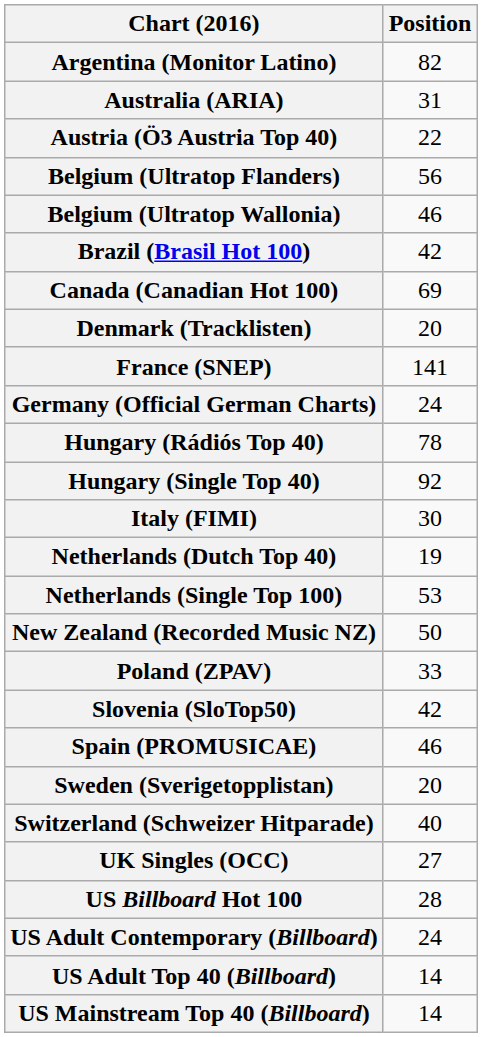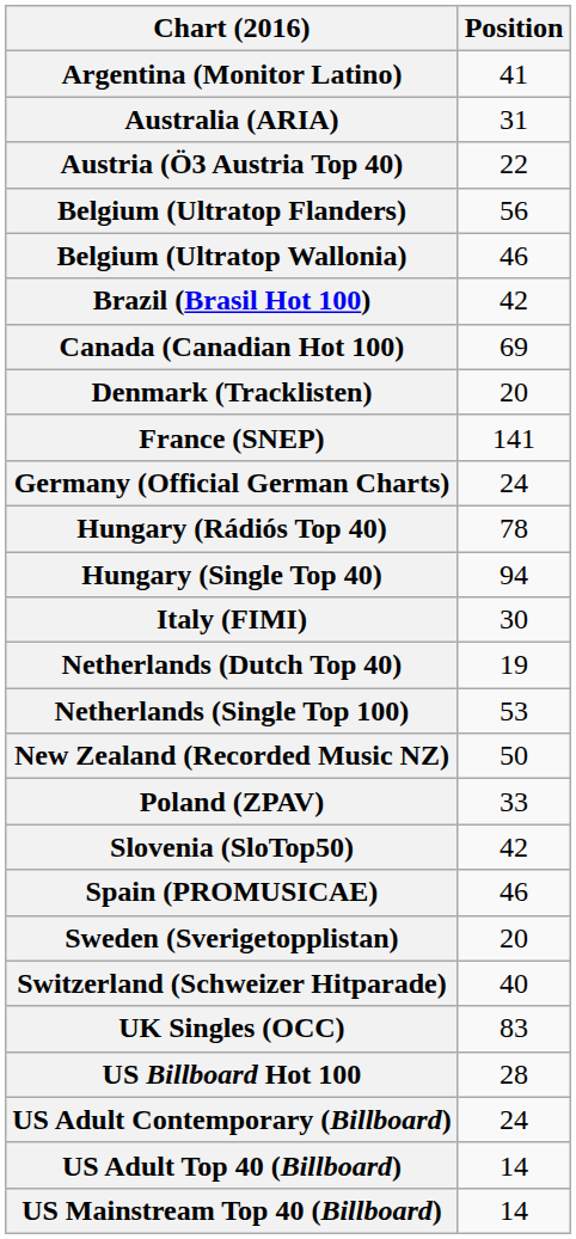 <table class="wikitable plainrowheaders sortable" style="text-align:center">
 <tr>
 <th>Chart (2016)</th>
 <th>Position</th>
 </tr>
 <tr>
 <th scope="row">Argentina (Monitor Latino)</th>
-<td>82</td>
+<td>41</td>
 </tr>
 <tr>
 <th scope="row">Australia (ARIA)</th>
 <td>31</td>
 </tr>
 <tr>
 <th scope="row">Austria (Ö3 Austria Top 40)</th>
 <td>22</td>
 </tr>
 <tr>
 <th scope="row">Belgium (Ultratop Flanders)</th>
 <td>56</td>
 </tr>
 <tr>
 <th scope="row">Belgium (Ultratop Wallonia)</th>
 <td>46</td>
 </tr>
 <tr>
 <th scope="row">Brazil (<a href='#'>Brasil Hot 100</a>)</th>
 <td>42</td>
 </tr>
 <tr>
 <th scope="row">Canada (Canadian Hot 100)</th>
 <td>69</td>
 </tr>
 <tr>
 <th scope="row">Denmark (Tracklisten)</th>
 <td>20</td>
 </tr>
 <tr>
 <th scope="row">France (SNEP)</th>
 <td>141</td>
 </tr>
 <tr>
 <th scope="row">Germany (Official German Charts)</th>
 <td>24</td>
 </tr>
 <tr>
 <th scope="row">Hungary (Rádiós Top 40)</th>
 <td>78</td>
 </tr>
 <tr>
 <th scope="row">Hungary (Single Top 40)</th>
-<td>92</td>
+<td>94</td>
 </tr>
 <tr>
 <th scope="row">Italy (FIMI)</th>
 <td>30</td>
 </tr>
 <tr>
 <th scope="row">Netherlands (Dutch Top 40)</th>
 <td>19</td>
 </tr>
 <tr>
 <th scope="row">Netherlands (Single Top 100)</th>
 <td>53</td>
 </tr>
 <tr>
 <th scope="row">New Zealand (Recorded Music NZ)</th>
 <td>50</td>
 </tr>
 <tr>
 <th scope="row">Poland (ZPAV)</th>
 <td>33</td>
 </tr>
 <tr>
 <th scope="row">Slovenia (SloTop50)</th>
 <td>42</td>
 </tr>
 <tr>
 <th scope="row">Spain (PROMUSICAE)</th>
 <td>46</td>
 </tr>
 <tr>
 <th scope="row">Sweden (Sverigetopplistan)</th>
 <td>20</td>
 </tr>
 <tr>
 <th scope="row">Switzerland (Schweizer Hitparade)</th>
 <td>40</td>
 </tr>
 <tr>
 <th scope="row">UK Singles (OCC)</th>
-<td>27</td>
+<td>83</td>
 </tr>
 <tr>
 <th scope="row">US <em>Billboard</em> Hot 100</th>
 <td>28</td>
 </tr>
 <tr>
 <th scope="row">US Adult Contemporary (<em>Billboard</em>)</th>
 <td>24</td>
 </tr>
 <tr>
 <th scope="row">US Adult Top 40 (<em>Billboard</em>)</th>
 <td>14</td>
 </tr>
 <tr>
 <th scope="row">US Mainstream Top 40 (<em>Billboard</em>)</th>
 <td>14</td>
 </tr>
 </table>
